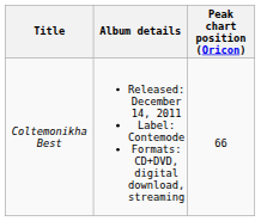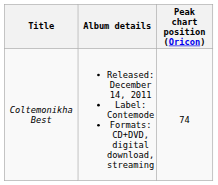 <table class="wikitable plainrowheaders" style="text-align:center;">
 <tr>
 <th scope="col" style="width:8em;">Title</th>
 <th scope="col" style="width:8em;">Album details</th>
 <th scope="col" style="width:6em;">Peak chart position (<a href='#'>Oricon</a>)</th>
 </tr>
 <tr>
 <td><em>Coltemonikha Best</em></td>
 <td><br><ul><li>Released: December 14, 2011</li><li>Label: Contemode</li><li>Formats: CD+DVD, digital download, streaming</li></ul></td>
-<td><br>66</td>
+<td><br>74</td>
 </tr>
 </table>
